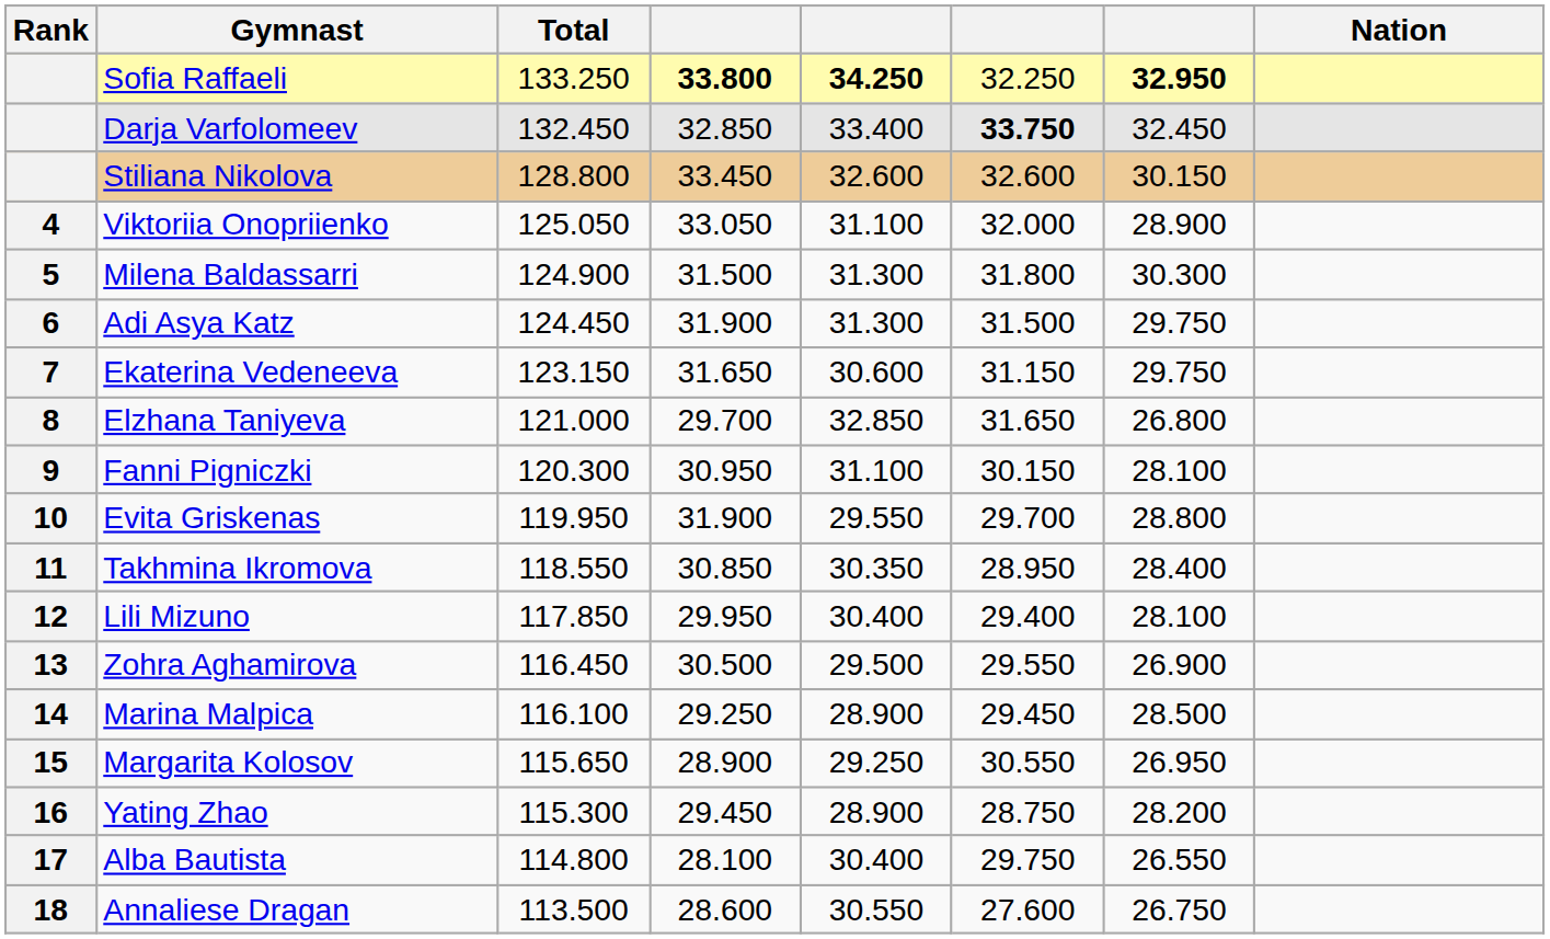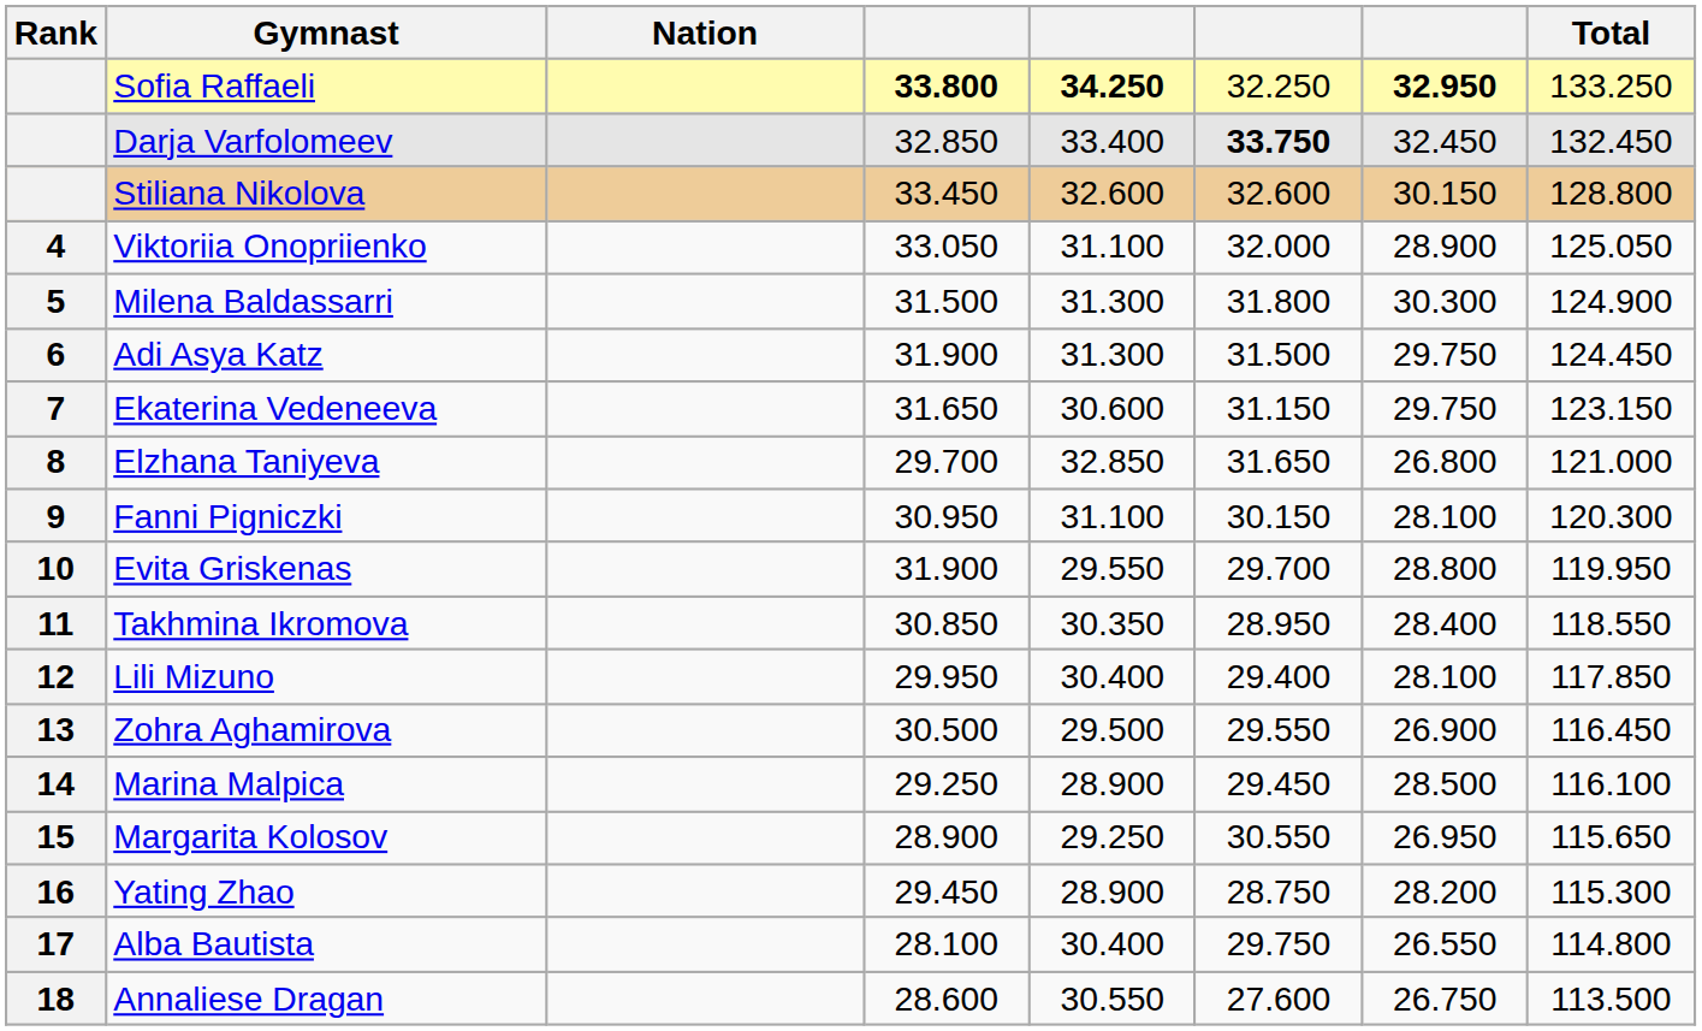 <table class="wikitable sortable" style="text-align:center; font-size:85%">
 <tr>
 <th scope="col" style="width:20px;">Rank</th>
 <th ! scope="col" style="width:170px;">Gymnast</th>
-<th ! scope="col" style="width:60px;">Total</th>
+<th ! scope="col" style="width:120px;">Nation</th>
 <th ! scope="col" style="width:60px;"></th>
 <th ! scope="col" style="width:60px;"></th>
 <th ! scope="col" style="width:60px;"></th>
 <th ! scope="col" style="width:60px;"></th>
-<th ! scope="col" style="width:120px;">Nation</th>
+<th ! scope="col" style="width:60px;">Total</th>
 </tr>
 <tr bgcolor=fffcaf>
 <th scope=row></th>
 <td align=left><a href='#'>Sofia Raffaeli</a></td>
-<td>133.250</td>
+<td style="text-align:left;"></td>
 <td><strong>33.800</strong></td>
 <td><strong>34.250</strong></td>
 <td>32.250</td>
 <td><strong>32.950</strong></td>
-<td style="text-align:left;"></td>
+<td>133.250</td>
 </tr>
 <tr bgcolor=e5e5e5>
 <th scope="row"></th>
 <td align="left"><a href='#'>Darja Varfolomeev</a></td>
-<td>132.450</td>
+<td style="text-align:left;"></td>
 <td>32.850</td>
 <td>33.400</td>
 <td><strong>33.750</strong></td>
 <td>32.450</td>
-<td style="text-align:left;"></td>
+<td>132.450</td>
 </tr>
 <tr bgcolor=eecc99>
 <th scope="row"></th>
 <td align="left"><a href='#'>Stiliana Nikolova</a></td>
-<td>128.800</td>
+<td style="text-align:left;"></td>
 <td>33.450</td>
 <td>32.600</td>
 <td>32.600</td>
 <td>30.150</td>
-<td style="text-align:left;"></td>
+<td>128.800</td>
 </tr>
 <tr>
 <th scope="row">4</th>
 <td align="left"><a href='#'>Viktoriia Onopriienko</a></td>
-<td>125.050</td>
+<td style="text-align:left;"></td>
 <td>33.050</td>
 <td>31.100</td>
 <td>32.000</td>
 <td>28.900</td>
-<td style="text-align:left;"></td>
+<td>125.050</td>
 </tr>
 <tr>
 <th scope="row">5</th>
 <td align="left"><a href='#'>Milena Baldassarri</a></td>
-<td>124.900</td>
+<td style="text-align:left;"></td>
 <td>31.500</td>
 <td>31.300</td>
 <td>31.800</td>
 <td>30.300</td>
-<td style="text-align:left;"></td>
+<td>124.900</td>
 </tr>
 <tr>
 <th scope="row">6</th>
 <td align="left"><a href='#'>Adi Asya Katz</a></td>
-<td>124.450</td>
+<td style="text-align:left;"></td>
 <td>31.900</td>
 <td>31.300</td>
 <td>31.500</td>
 <td>29.750</td>
-<td style="text-align:left;"></td>
+<td>124.450</td>
 </tr>
 <tr>
 <th scope="row">7</th>
 <td align="left"><a href='#'>Ekaterina Vedeneeva</a></td>
-<td>123.150</td>
+<td style="text-align:left;"></td>
 <td>31.650</td>
 <td>30.600</td>
 <td>31.150</td>
 <td>29.750</td>
-<td style="text-align:left;"></td>
+<td>123.150</td>
 </tr>
 <tr>
 <th scope="row">8</th>
 <td align="left"><a href='#'>Elzhana Taniyeva</a></td>
-<td>121.000</td>
+<td style="text-align:left;"></td>
 <td>29.700</td>
 <td>32.850</td>
 <td>31.650</td>
 <td>26.800</td>
-<td style="text-align:left;"></td>
+<td>121.000</td>
 </tr>
 <tr>
 <th scope="row">9</th>
 <td align="left"><a href='#'>Fanni Pigniczki</a></td>
-<td>120.300</td>
+<td style="text-align:left;"></td>
 <td>30.950</td>
 <td>31.100</td>
 <td>30.150</td>
 <td>28.100</td>
-<td style="text-align:left;"></td>
+<td>120.300</td>
 </tr>
 <tr>
 <th scope="row">10</th>
 <td align="left"><a href='#'>Evita Griskenas</a></td>
-<td>119.950</td>
+<td style="text-align:left;"></td>
 <td>31.900</td>
 <td>29.550</td>
 <td>29.700</td>
 <td>28.800</td>
-<td style="text-align:left;"></td>
+<td>119.950</td>
 </tr>
 <tr>
 <th scope=row>11</th>
 <td align=left><a href='#'>Takhmina Ikromova</a></td>
-<td>118.550</td>
+<td style="text-align:left;"></td>
 <td>30.850</td>
 <td>30.350</td>
 <td>28.950</td>
 <td>28.400</td>
-<td style="text-align:left;"></td>
+<td>118.550</td>
 </tr>
 <tr>
 <th scope="row">12</th>
 <td align="left"><a href='#'>Lili Mizuno</a></td>
-<td>117.850</td>
+<td style="text-align:left;"></td>
 <td>29.950</td>
 <td>30.400</td>
 <td>29.400</td>
 <td>28.100</td>
-<td style="text-align:left;"></td>
+<td>117.850</td>
 </tr>
 <tr>
 <th scope="row">13</th>
 <td align="left"><a href='#'>Zohra Aghamirova</a></td>
-<td>116.450</td>
+<td style="text-align:left;"></td>
 <td>30.500</td>
 <td>29.500</td>
 <td>29.550</td>
 <td>26.900</td>
-<td style="text-align:left;"></td>
+<td>116.450</td>
 </tr>
 <tr>
 <th scope="row">14</th>
 <td align="left"><a href='#'>Marina Malpica</a></td>
-<td>116.100</td>
+<td style="text-align:left;"></td>
 <td>29.250</td>
 <td>28.900</td>
 <td>29.450</td>
 <td>28.500</td>
-<td style="text-align:left;"></td>
+<td>116.100</td>
 </tr>
 <tr>
 <th scope="row">15</th>
 <td align="left"><a href='#'>Margarita Kolosov</a></td>
-<td>115.650</td>
+<td style="text-align:left;"></td>
 <td>28.900</td>
 <td>29.250</td>
 <td>30.550</td>
 <td>26.950</td>
-<td style="text-align:left;"></td>
+<td>115.650</td>
 </tr>
 <tr>
 <th scope="row">16</th>
 <td align="left"><a href='#'>Yating Zhao</a></td>
-<td>115.300</td>
+<td style="text-align:left;"></td>
 <td>29.450</td>
 <td>28.900</td>
 <td>28.750</td>
 <td>28.200</td>
-<td style="text-align:left;"></td>
+<td>115.300</td>
 </tr>
 <tr>
 <th scope="row">17</th>
 <td align="left"><a href='#'>Alba Bautista</a></td>
-<td>114.800</td>
+<td style="text-align:left;"></td>
 <td>28.100</td>
 <td>30.400</td>
 <td>29.750</td>
 <td>26.550</td>
-<td style="text-align:left;"></td>
+<td>114.800</td>
 </tr>
 <tr>
 <th scope="row">18</th>
 <td align="left"><a href='#'>Annaliese Dragan</a></td>
-<td>113.500</td>
+<td style="text-align:left;"></td>
 <td>28.600</td>
 <td>30.550</td>
 <td>27.600</td>
 <td>26.750</td>
-<td style="text-align:left;"></td>
+<td>113.500</td>
 </tr>
 </table>
